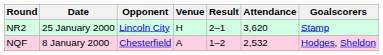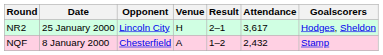 <table class="wikitable">
 <tr>
 <th>Round</th>
 <th>Date</th>
 <th>Opponent</th>
 <th>Venue</th>
 <th>Result</th>
 <th>Attendance</th>
 <th>Goalscorers</th>
 </tr>
 <tr style="background-color: #d0ffe3;">
 <td>NR2</td>
 <td>25 January 2000</td>
 <td><a href='#'>Lincoln City</a></td>
 <td>H</td>
 <td>2–1</td>
-<td>3,620</td>
-<td><a href='#'>Stamp</a></td>
+<td>3,617</td>
+<td><a href='#'>Hodges</a>, <a href='#'>Sheldon</a></td>
 </tr>
 <tr style="background-color: #ffd0e3;">
 <td>NQF</td>
 <td>8 January 2000</td>
 <td><a href='#'>Chesterfield</a></td>
 <td>A</td>
 <td>1–2</td>
-<td>2,532</td>
-<td><a href='#'>Hodges</a>, <a href='#'>Sheldon</a></td>
+<td>2,432</td>
+<td><a href='#'>Stamp</a></td>
 </tr>
 </table>
